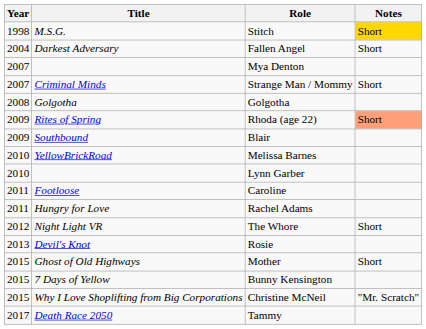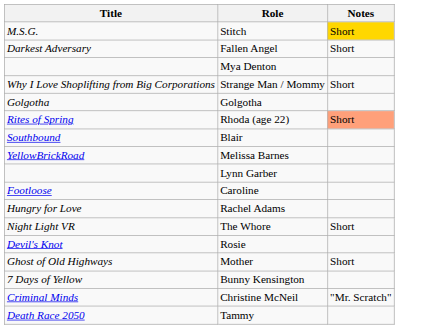 <table class="wikitable sortable">
 <tr>
-<th>Year</th>
 <th>Title</th>
 <th>Role</th>
 <th class="unsortable">Notes</th>
 </tr>
 <tr>
-<td>1998</td>
 <td><em>M.S.G.</em></td>
 <td>Stitch</td>
 <td style="background: gold;">Short</td>
 </tr>
 <tr>
-<td>2004</td>
 <td><em>Darkest Adversary</em></td>
 <td>Fallen Angel</td>
 <td>Short</td>
 </tr>
 <tr>
-<td>2007</td>
 <td><em></em></td>
 <td>Mya Denton</td>
 <td></td>
 </tr>
 <tr>
-<td>2007</td>
-<td><em><a href='#'>Criminal Minds</a></em></td>
+<td><em>Why I Love Shoplifting from Big Corporations</em></td>
 <td>Strange Man / Mommy</td>
 <td>Short</td>
 </tr>
 <tr>
-<td>2008</td>
 <td><em>Golgotha</em></td>
 <td>Golgotha</td>
 <td></td>
 </tr>
 <tr>
-<td>2009</td>
 <td><em><a href='#'>Rites of Spring</a></em></td>
 <td>Rhoda (age 22)</td>
 <td style="background: lightsalmon;">Short</td>
 </tr>
 <tr>
-<td>2009</td>
 <td><em><a href='#'>Southbound</a></em></td>
 <td>Blair</td>
 <td></td>
 </tr>
 <tr>
-<td>2010</td>
 <td><em><a href='#'>YellowBrickRoad</a></em></td>
 <td>Melissa Barnes</td>
 <td></td>
 </tr>
 <tr>
-<td>2010</td>
 <td><em></em></td>
 <td>Lynn Garber</td>
 <td></td>
 </tr>
 <tr>
-<td>2011</td>
 <td><em><a href='#'>Footloose</a></em></td>
 <td>Caroline</td>
 <td></td>
 </tr>
 <tr>
-<td>2011</td>
 <td><em>Hungry for Love</em></td>
 <td>Rachel Adams</td>
 <td></td>
 </tr>
 <tr>
-<td>2012</td>
 <td><em>Night Light VR</em></td>
 <td>The Whore</td>
 <td>Short</td>
 </tr>
 <tr>
-<td>2013</td>
 <td><em><a href='#'>Devil's Knot</a></em></td>
 <td>Rosie</td>
 <td></td>
 </tr>
 <tr>
-<td>2015</td>
 <td><em>Ghost of Old Highways</em></td>
 <td>Mother</td>
 <td>Short</td>
 </tr>
 <tr>
-<td>2015</td>
 <td><em>7 Days of Yellow</em></td>
 <td>Bunny Kensington</td>
 <td></td>
 </tr>
 <tr>
-<td>2015</td>
-<td><em>Why I Love Shoplifting from Big Corporations</em></td>
+<td><em><a href='#'>Criminal Minds</a></em></td>
 <td>Christine McNeil</td>
 <td>"Mr. Scratch"</td>
 </tr>
 <tr>
-<td>2017</td>
 <td><em><a href='#'>Death Race 2050</a></em></td>
 <td>Tammy</td>
 <td></td>
 </tr>
 </table>
